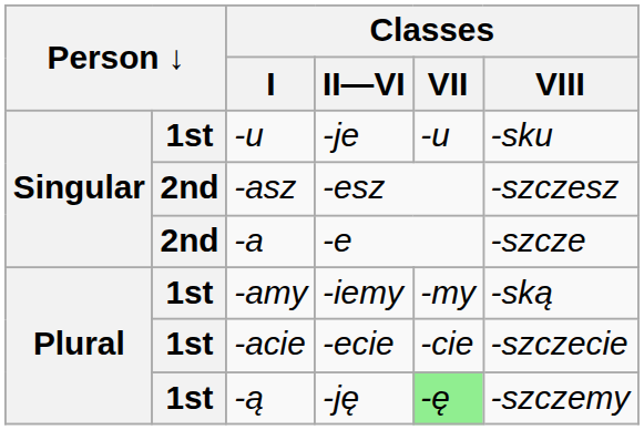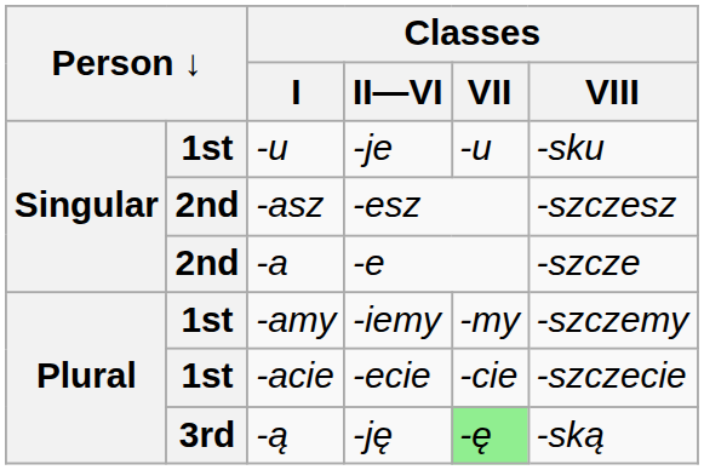 <table class="wikitable">
 <tr>
 <th colspan="2" rowspan="2">Person ↓</th>
 <th colspan="4">Classes</th>
 </tr>
 <tr>
 <th>I</th>
 <th>II—VI</th>
 <th>VII</th>
 <th>VIII</th>
 </tr>
 <tr>
 <th rowspan="3">Singular</th>
 <th>1st</th>
 <td><em>-u</em></td>
 <td><em>-je</em></td>
 <td><em>-u</em></td>
 <td><em>-sku</em></td>
 </tr>
 <tr>
 <th>2nd</th>
 <td><em>-asz</em></td>
 <td colspan="2"><em>-esz</em></td>
 <td><em>-szczesz</em></td>
 </tr>
 <tr>
 <th>2nd</th>
 <td><em>-a</em></td>
 <td colspan="2"><em>-e</em></td>
 <td><em>-szcze</em></td>
 </tr>
 <tr>
 <th rowspan="3">Plural</th>
 <th>1st</th>
 <td><em>-amy</em></td>
 <td><em>-iemy</em></td>
 <td><em>-my</em></td>
-<td><em>-ską</em></td>
+<td><em>-szczemy</em></td>
 </tr>
 <tr>
 <th>1st</th>
 <td><em>-acie</em></td>
 <td><em>-ecie</em></td>
 <td><em>-cie</em></td>
 <td><em>-szczecie</em></td>
 </tr>
 <tr>
-<th>1st</th>
+<th>3rd</th>
 <td><em>-ą</em></td>
 <td><em>-ję</em></td>
 <td style="background: lightgreen;"><em>-ę</em></td>
-<td><em>-szczemy</em></td>
+<td><em>-ską</em></td>
 </tr>
 </table>
